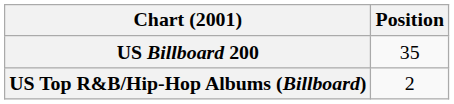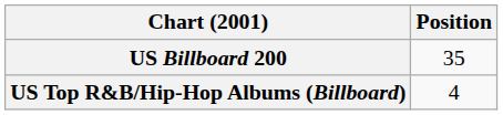 <table class="wikitable plainrowheaders sortable" style="text-align:center">
 <tr>
 <th scope="col">Chart (2001)</th>
 <th scope="col">Position</th>
 </tr>
 <tr>
 <th scope="row">US <em>Billboard</em> 200</th>
 <td>35</td>
 </tr>
 <tr>
 <th scope="row">US Top R&B/Hip-Hop Albums (<em>Billboard</em>)</th>
-<td>2</td>
+<td>4</td>
 </tr>
 </table>
